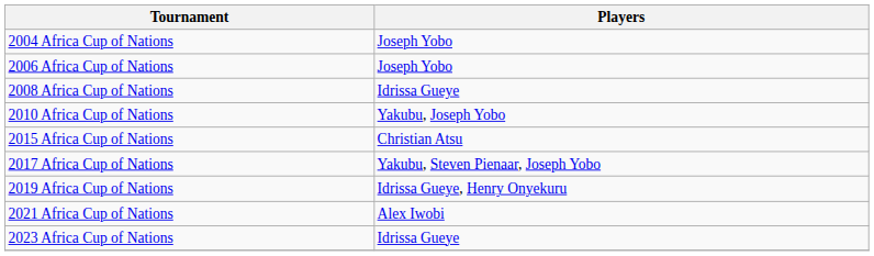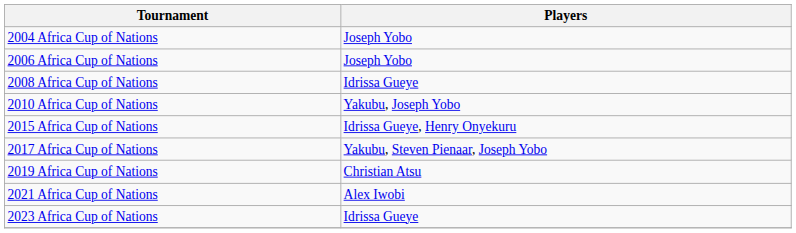 <table class="wikitable sortable" style="width: 70%; center; font-size: 95%;">
 <tr>
 <th>Tournament</th>
 <th>Players</th>
 </tr>
 <tr>
 <td><a href='#'>2004 Africa Cup of Nations</a></td>
 <td> <a href='#'>Joseph Yobo</a></td>
 </tr>
 <tr>
 <td><a href='#'>2006 Africa Cup of Nations</a></td>
 <td> <a href='#'>Joseph Yobo</a></td>
 </tr>
 <tr>
 <td><a href='#'>2008 Africa Cup of Nations</a></td>
 <td> <a href='#'>Idrissa Gueye</a></td>
 </tr>
 <tr>
 <td><a href='#'>2010 Africa Cup of Nations</a></td>
 <td> <a href='#'>Yakubu</a>,  <a href='#'>Joseph Yobo</a></td>
 </tr>
 <tr>
 <td><a href='#'>2015 Africa Cup of Nations</a></td>
-<td> <a href='#'>Christian Atsu</a></td>
+<td> <a href='#'>Idrissa Gueye</a>,  <a href='#'>Henry Onyekuru</a></td>
 </tr>
 <tr>
 <td><a href='#'>2017 Africa Cup of Nations</a></td>
 <td> <a href='#'>Yakubu</a>,  <a href='#'>Steven Pienaar</a>,  <a href='#'>Joseph Yobo</a></td>
 </tr>
 <tr>
 <td><a href='#'>2019 Africa Cup of Nations</a></td>
-<td> <a href='#'>Idrissa Gueye</a>,  <a href='#'>Henry Onyekuru</a></td>
+<td> <a href='#'>Christian Atsu</a></td>
 </tr>
 <tr>
 <td><a href='#'>2021 Africa Cup of Nations</a></td>
 <td> <a href='#'>Alex Iwobi</a></td>
 </tr>
 <tr>
 <td><a href='#'>2023 Africa Cup of Nations</a></td>
 <td> <a href='#'>Idrissa Gueye</a></td>
 </tr>
 <tr>
 </tr>
 </table>
